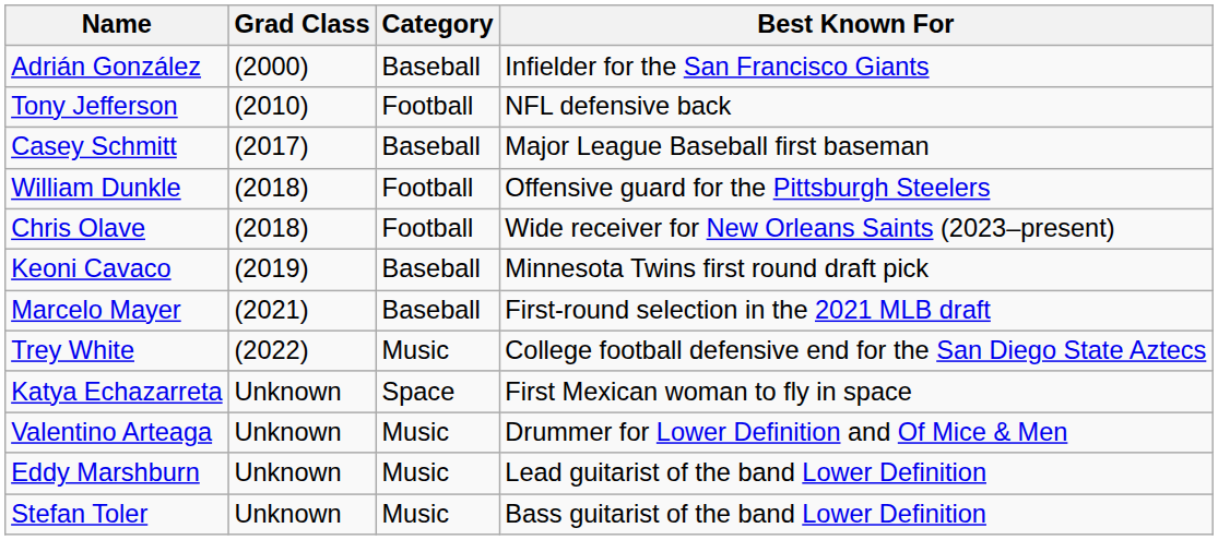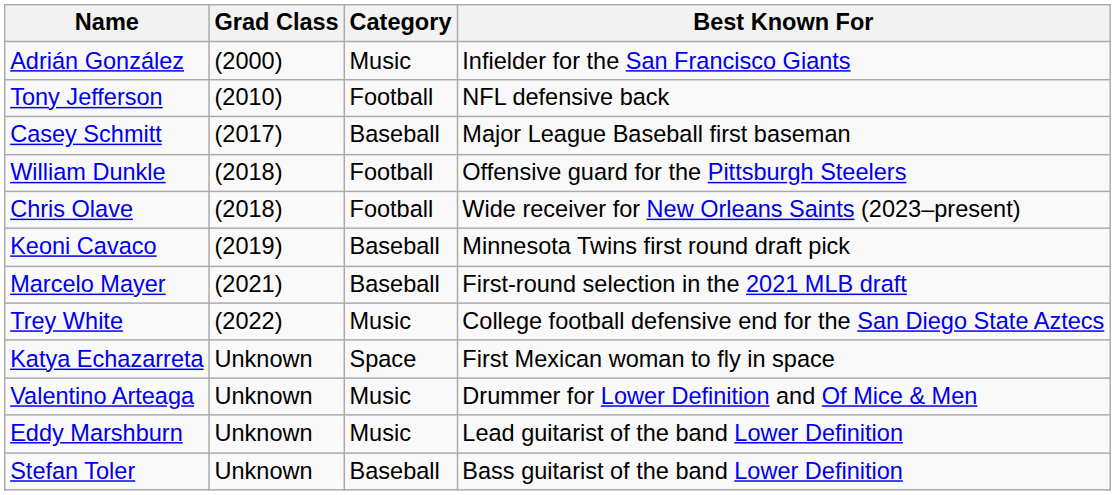 <table class="wikitable sortable plainrowheaders">
 <tr>
 <th scope="col">Name</th>
 <th scope="col">Grad Class</th>
 <th scope="col">Category</th>
 <th scope="col">Best Known For</th>
 </tr>
 <tr>
 <td><a href='#'>Adrián González</a></td>
 <td>(2000)</td>
-<td>Baseball</td>
+<td>Music</td>
 <td>Infielder for the <a href='#'>San Francisco Giants</a></td>
 </tr>
 <tr>
 <td><a href='#'>Tony Jefferson</a></td>
 <td>(2010)</td>
 <td>Football</td>
 <td>NFL defensive back</td>
 </tr>
 <tr>
 <td><a href='#'>Casey Schmitt</a></td>
 <td>(2017)</td>
 <td>Baseball</td>
 <td>Major League Baseball first baseman</td>
 </tr>
 <tr>
 <td><a href='#'>William Dunkle</a></td>
 <td>(2018)</td>
 <td>Football</td>
 <td>Offensive guard for the <a href='#'>Pittsburgh Steelers</a></td>
 </tr>
 <tr>
 <td><a href='#'>Chris Olave</a></td>
 <td>(2018)</td>
 <td>Football</td>
 <td>Wide receiver for <a href='#'>New Orleans Saints</a> (2023–present)</td>
 </tr>
 <tr>
 <td><a href='#'>Keoni Cavaco</a></td>
 <td>(2019)</td>
 <td>Baseball</td>
 <td>Minnesota Twins first round draft pick</td>
 </tr>
 <tr>
 <td><a href='#'>Marcelo Mayer</a></td>
 <td>(2021)</td>
 <td>Baseball</td>
 <td>First-round selection in the <a href='#'>2021 MLB draft</a></td>
 </tr>
 <tr>
 <td><a href='#'>Trey White</a></td>
 <td>(2022)</td>
 <td>Music</td>
 <td>College football defensive end for the <a href='#'>San Diego State Aztecs</a></td>
 </tr>
 <tr>
 <td><a href='#'>Katya Echazarreta</a></td>
 <td>Unknown</td>
 <td>Space</td>
 <td>First Mexican woman to fly in space</td>
 </tr>
 <tr>
 <td><a href='#'>Valentino Arteaga</a></td>
 <td>Unknown</td>
 <td>Music</td>
 <td>Drummer for <a href='#'>Lower Definition</a> and <a href='#'>Of Mice & Men</a></td>
 </tr>
 <tr>
 <td><a href='#'>Eddy Marshburn</a></td>
 <td>Unknown</td>
 <td>Music</td>
 <td>Lead guitarist of the band <a href='#'>Lower Definition</a></td>
 </tr>
 <tr>
 <td><a href='#'>Stefan Toler</a></td>
 <td>Unknown</td>
-<td>Music</td>
+<td>Baseball</td>
 <td>Bass guitarist of the band <a href='#'>Lower Definition</a></td>
 </tr>
 </table>
